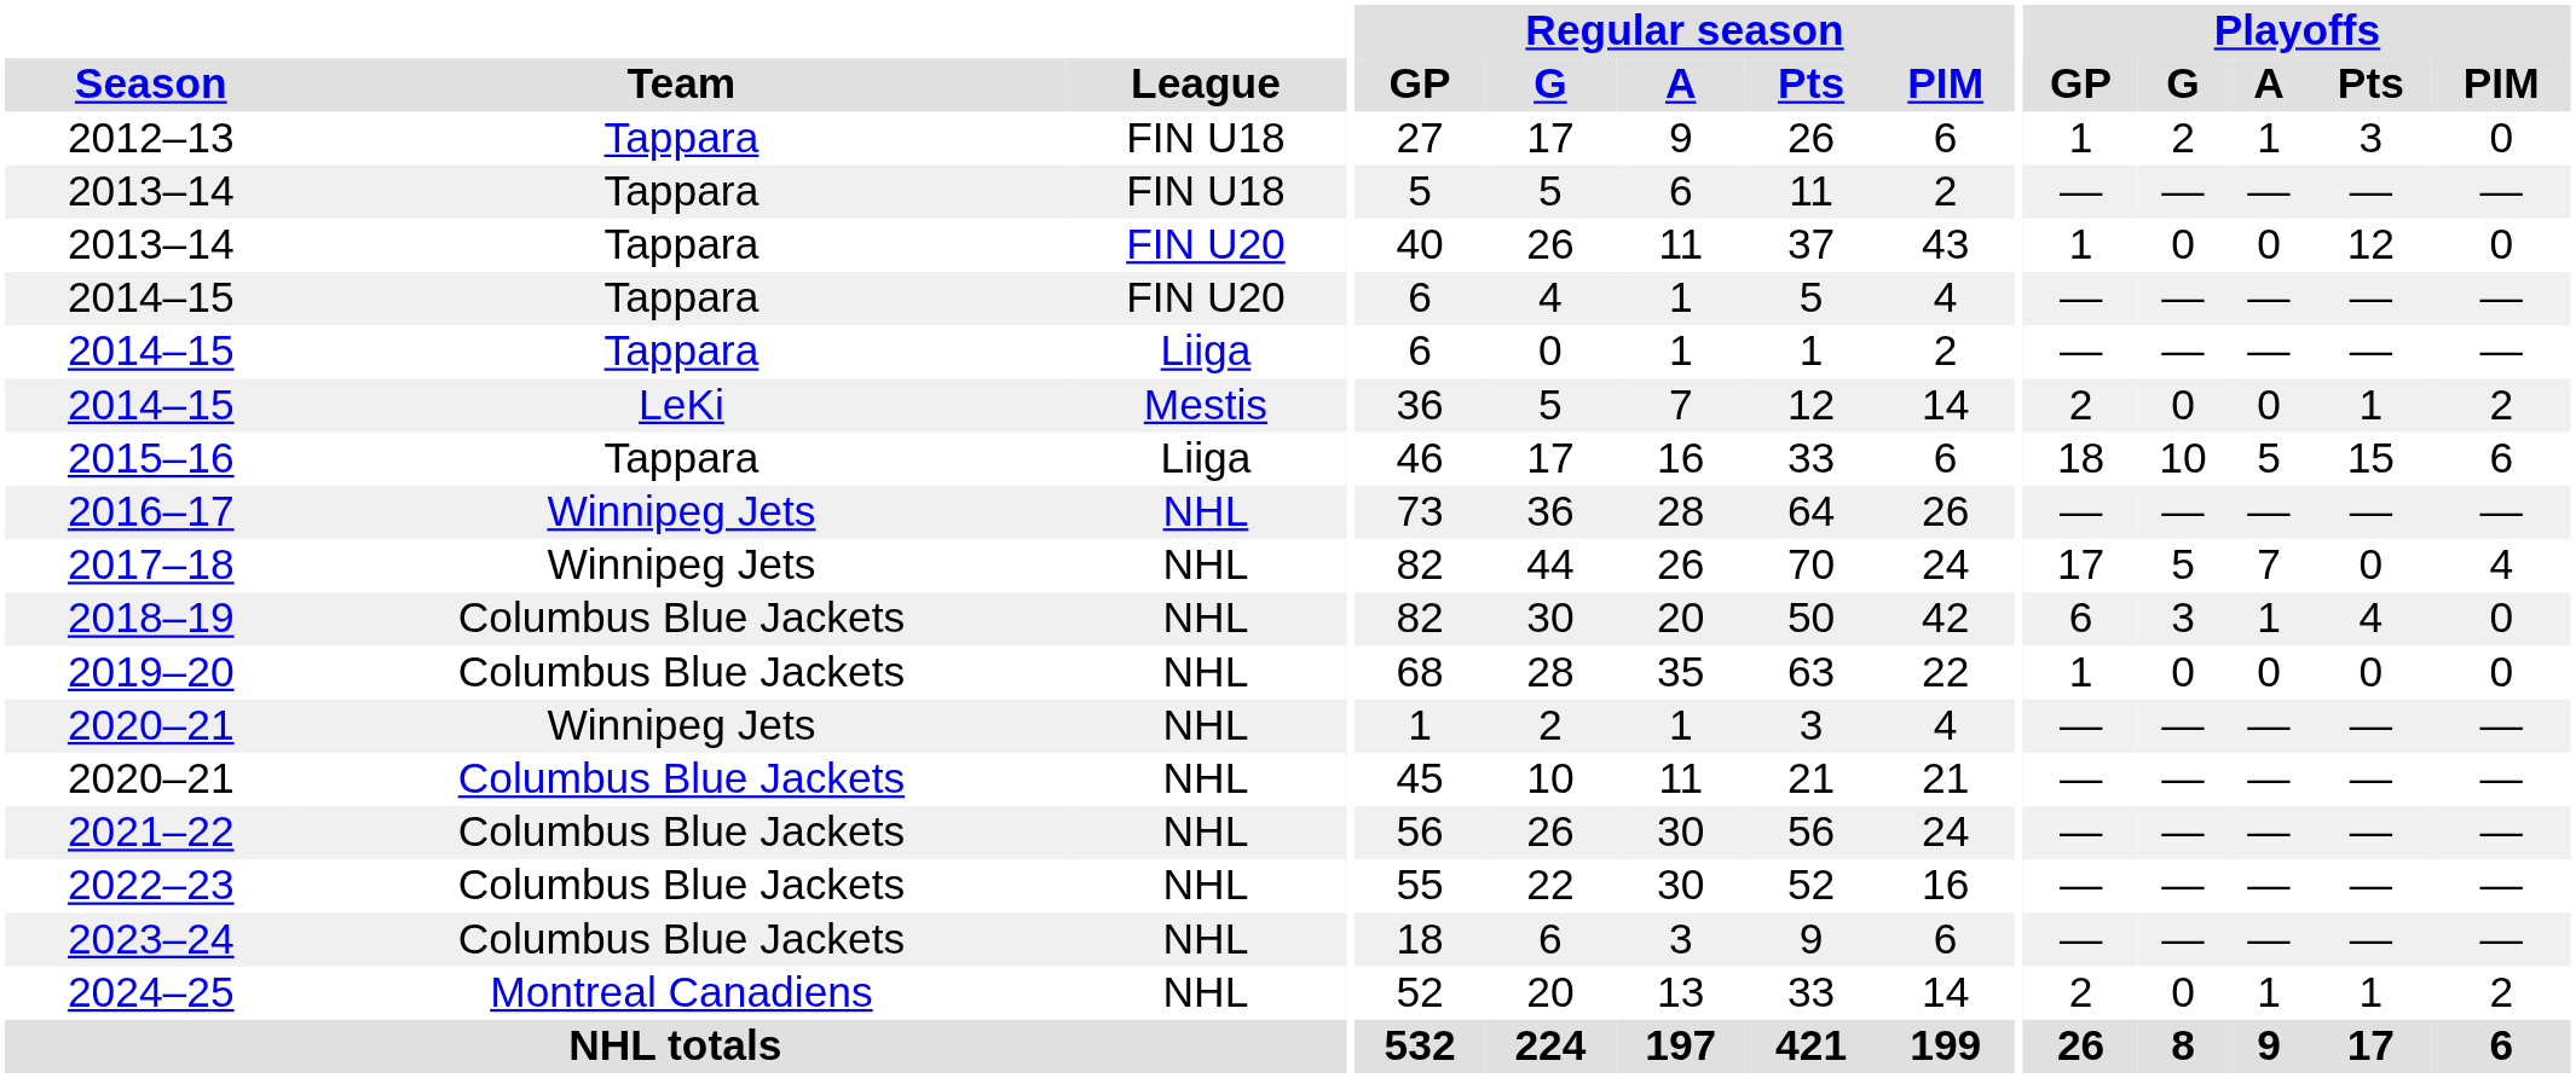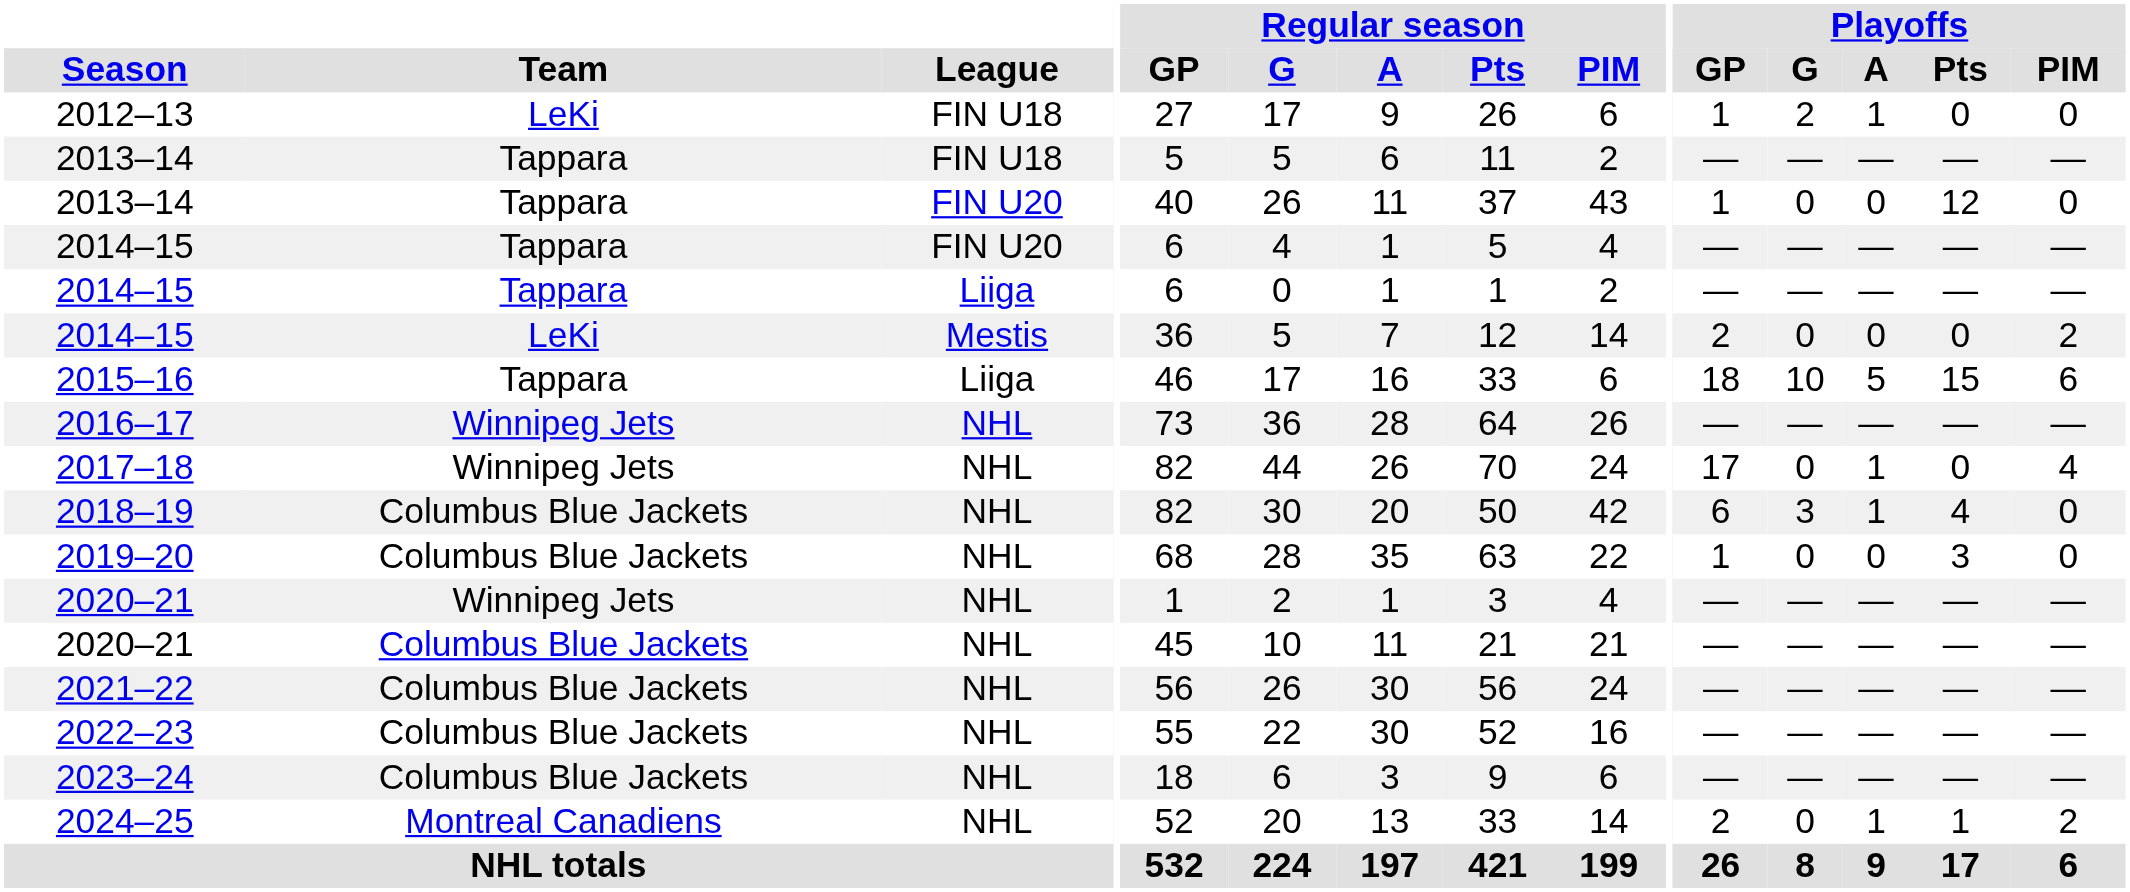 <table border="0" cellpadding="1" cellspacing="0" style="text-align:center; width:60em;">
 <tr bgcolor="#e0e0e0">
 <th colspan="3" bgcolor="#ffffff"></th>
 <th rowspan="99" bgcolor="#ffffff"></th>
 <th colspan="5"><a href='#'>Regular season</a></th>
 <th rowspan="99" bgcolor="#ffffff"></th>
 <th colspan="5"><a href='#'>Playoffs</a></th>
 </tr>
 <tr bgcolor="#e0e0e0">
 <th><a href='#'>Season</a></th>
 <th>Team</th>
 <th>League</th>
 <th>GP</th>
 <th><a href='#'>G</a></th>
 <th><a href='#'>A</a></th>
 <th><a href='#'>Pts</a></th>
 <th><a href='#'>PIM</a></th>
 <th>GP</th>
 <th>G</th>
 <th>A</th>
 <th>Pts</th>
 <th>PIM</th>
 </tr>
 <tr>
 <td>2012–13</td>
-<td><a href='#'>Tappara</a></td>
+<td><a href='#'>LeKi</a></td>
 <td>FIN U18</td>
 <td>27</td>
 <td>17</td>
 <td>9</td>
 <td>26</td>
 <td>6</td>
 <td>1</td>
 <td>2</td>
 <td>1</td>
-<td>3</td>
+<td>0</td>
 <td>0</td>
 </tr>
 <tr bgcolor="#f0f0f0">
 <td>2013–14</td>
 <td>Tappara</td>
 <td>FIN U18</td>
 <td>5</td>
 <td>5</td>
 <td>6</td>
 <td>11</td>
 <td>2</td>
 <td>—</td>
 <td>—</td>
 <td>—</td>
 <td>—</td>
 <td>—</td>
 </tr>
 <tr>
 <td>2013–14</td>
 <td>Tappara</td>
 <td><a href='#'>FIN U20</a></td>
 <td>40</td>
 <td>26</td>
 <td>11</td>
 <td>37</td>
 <td>43</td>
 <td>1</td>
 <td>0</td>
 <td>0</td>
 <td>12</td>
 <td>0</td>
 </tr>
 <tr bgcolor="#f0f0f0">
 <td>2014–15</td>
 <td>Tappara</td>
 <td>FIN U20</td>
 <td>6</td>
 <td>4</td>
 <td>1</td>
 <td>5</td>
 <td>4</td>
 <td>—</td>
 <td>—</td>
 <td>—</td>
 <td>—</td>
 <td>—</td>
 </tr>
 <tr>
 <td><a href='#'>2014–15</a></td>
 <td><a href='#'>Tappara</a></td>
 <td><a href='#'>Liiga</a></td>
 <td>6</td>
 <td>0</td>
 <td>1</td>
 <td>1</td>
 <td>2</td>
 <td>—</td>
 <td>—</td>
 <td>—</td>
 <td>—</td>
 <td>—</td>
 </tr>
 <tr bgcolor="#f0f0f0">
 <td><a href='#'>2014–15</a></td>
 <td><a href='#'>LeKi</a></td>
 <td><a href='#'>Mestis</a></td>
 <td>36</td>
 <td>5</td>
 <td>7</td>
 <td>12</td>
 <td>14</td>
 <td>2</td>
 <td>0</td>
 <td>0</td>
-<td>1</td>
+<td>0</td>
 <td>2</td>
 </tr>
 <tr>
 <td><a href='#'>2015–16</a></td>
 <td>Tappara</td>
 <td>Liiga</td>
 <td>46</td>
 <td>17</td>
 <td>16</td>
 <td>33</td>
 <td>6</td>
 <td>18</td>
 <td>10</td>
 <td>5</td>
 <td>15</td>
 <td>6</td>
 </tr>
 <tr bgcolor="#f0f0f0">
 <td><a href='#'>2016–17</a></td>
 <td><a href='#'>Winnipeg Jets</a></td>
 <td><a href='#'>NHL</a></td>
 <td>73</td>
 <td>36</td>
 <td>28</td>
 <td>64</td>
 <td>26</td>
 <td>—</td>
 <td>—</td>
 <td>—</td>
 <td>—</td>
 <td>—</td>
 </tr>
 <tr>
 <td><a href='#'>2017–18</a></td>
 <td>Winnipeg Jets</td>
 <td>NHL</td>
 <td>82</td>
 <td>44</td>
 <td>26</td>
 <td>70</td>
 <td>24</td>
 <td>17</td>
-<td>5</td>
-<td>7</td>
+<td>0</td>
+<td>1</td>
 <td>0</td>
 <td>4</td>
 </tr>
 <tr bgcolor="#f0f0f0">
 <td><a href='#'>2018–19</a></td>
 <td>Columbus Blue Jackets</td>
 <td>NHL</td>
 <td>82</td>
 <td>30</td>
 <td>20</td>
 <td>50</td>
 <td>42</td>
 <td>6</td>
 <td>3</td>
 <td>1</td>
 <td>4</td>
 <td>0</td>
 </tr>
 <tr>
 <td><a href='#'>2019–20</a></td>
 <td>Columbus Blue Jackets</td>
 <td>NHL</td>
 <td>68</td>
 <td>28</td>
 <td>35</td>
 <td>63</td>
 <td>22</td>
 <td>1</td>
 <td>0</td>
 <td>0</td>
-<td>0</td>
+<td>3</td>
 <td>0</td>
 </tr>
 <tr bgcolor="#f0f0f0">
 <td><a href='#'>2020–21</a></td>
 <td>Winnipeg Jets</td>
 <td>NHL</td>
 <td>1</td>
 <td>2</td>
 <td>1</td>
 <td>3</td>
 <td>4</td>
 <td>—</td>
 <td>—</td>
 <td>—</td>
 <td>—</td>
 <td>—</td>
 </tr>
 <tr>
 <td>2020–21</td>
 <td><a href='#'>Columbus Blue Jackets</a></td>
 <td>NHL</td>
 <td>45</td>
 <td>10</td>
 <td>11</td>
 <td>21</td>
 <td>21</td>
 <td>—</td>
 <td>—</td>
 <td>—</td>
 <td>—</td>
 <td>—</td>
 </tr>
 <tr bgcolor="#f0f0f0">
 <td><a href='#'>2021–22</a></td>
 <td>Columbus Blue Jackets</td>
 <td>NHL</td>
 <td>56</td>
 <td>26</td>
 <td>30</td>
 <td>56</td>
 <td>24</td>
 <td>—</td>
 <td>—</td>
 <td>—</td>
 <td>—</td>
 <td>—</td>
 </tr>
 <tr>
 <td><a href='#'>2022–23</a></td>
 <td>Columbus Blue Jackets</td>
 <td>NHL</td>
 <td>55</td>
 <td>22</td>
 <td>30</td>
 <td>52</td>
 <td>16</td>
 <td>—</td>
 <td>—</td>
 <td>—</td>
 <td>—</td>
 <td>—</td>
 </tr>
 <tr bgcolor="#f0f0f0">
 <td><a href='#'>2023–24</a></td>
 <td>Columbus Blue Jackets</td>
 <td>NHL</td>
 <td>18</td>
 <td>6</td>
 <td>3</td>
 <td>9</td>
 <td>6</td>
 <td>—</td>
 <td>—</td>
 <td>—</td>
 <td>—</td>
 <td>—</td>
 </tr>
 <tr>
 <td><a href='#'>2024–25</a></td>
 <td><a href='#'>Montreal Canadiens</a></td>
 <td>NHL</td>
 <td>52</td>
 <td>20</td>
 <td>13</td>
 <td>33</td>
 <td>14</td>
 <td>2</td>
 <td>0</td>
 <td>1</td>
 <td>1</td>
 <td>2</td>
 </tr>
 <tr>
 </tr>
 <tr bgcolor="#e0e0e0">
 <th colspan="3">NHL totals</th>
 <th>532</th>
 <th>224</th>
 <th>197</th>
 <th>421</th>
 <th>199</th>
 <th>26</th>
 <th>8</th>
 <th>9</th>
 <th>17</th>
 <th>6</th>
 </tr>
 </table>
